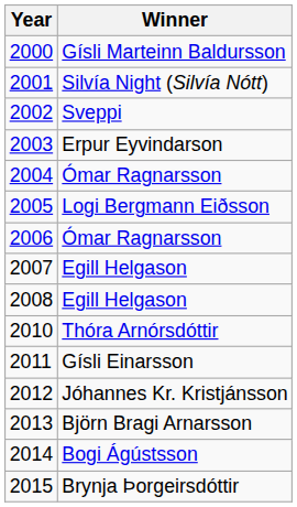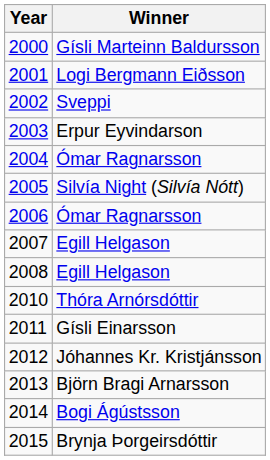 <table class="wikitable">
 <tr>
 <th>Year</th>
 <th>Winner</th>
 </tr>
 <tr>
 <td><a href='#'>2000</a></td>
 <td><a href='#'>Gísli Marteinn Baldursson</a></td>
 </tr>
 <tr>
 <td><a href='#'>2001</a></td>
-<td><a href='#'>Silvía Night</a> (<em>Silvía Nótt</em>)</td>
+<td><a href='#'>Logi Bergmann Eiðsson</a></td>
 </tr>
 <tr>
 <td><a href='#'>2002</a></td>
 <td><a href='#'>Sveppi</a></td>
 </tr>
 <tr>
 <td><a href='#'>2003</a></td>
 <td>Erpur Eyvindarson</td>
 </tr>
 <tr>
 <td><a href='#'>2004</a></td>
 <td><a href='#'>Ómar Ragnarsson</a></td>
 </tr>
 <tr>
 <td><a href='#'>2005</a></td>
-<td><a href='#'>Logi Bergmann Eiðsson</a></td>
+<td><a href='#'>Silvía Night</a> (<em>Silvía Nótt</em>)</td>
 </tr>
 <tr>
 <td><a href='#'>2006</a></td>
 <td><a href='#'>Ómar Ragnarsson</a></td>
 </tr>
 <tr>
 <td>2007</td>
 <td><a href='#'>Egill Helgason</a></td>
 </tr>
 <tr>
 <td>2008</td>
 <td><a href='#'>Egill Helgason</a></td>
 </tr>
 <tr>
 <td>2010</td>
 <td><a href='#'>Thóra Arnórsdóttir</a></td>
 </tr>
 <tr>
 <td>2011</td>
 <td>Gísli Einarsson</td>
 </tr>
 <tr>
 <td>2012</td>
 <td>Jóhannes Kr. Kristjánsson</td>
 </tr>
 <tr>
 <td>2013</td>
 <td>Björn Bragi Arnarsson</td>
 </tr>
 <tr>
 <td>2014</td>
 <td><a href='#'>Bogi Ágústsson</a></td>
 </tr>
 <tr>
 <td>2015</td>
 <td>Brynja Þorgeirsdóttir</td>
 </tr>
 </table>
